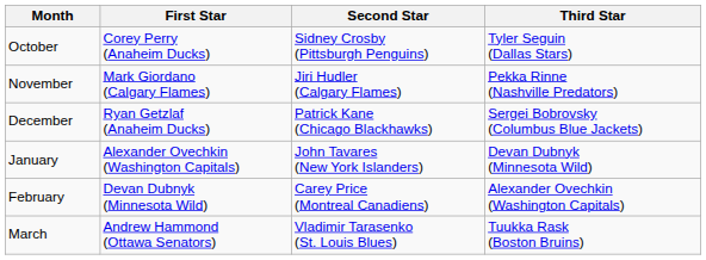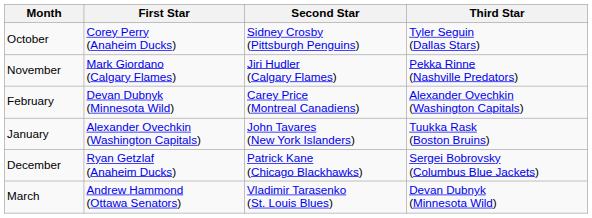 <table class="wikitable" style="width: 50em;">
 <tr style="text-align:center;">
 <th>Month</th>
 <th>First Star</th>
 <th>Second Star</th>
 <th>Third Star</th>
 </tr>
 <tr>
 <td>October</td>
 <td><a href='#'>Corey Perry</a><br>(<a href='#'>Anaheim Ducks</a>)</td>
 <td><a href='#'>Sidney Crosby</a><br>(<a href='#'>Pittsburgh Penguins</a>)</td>
 <td><a href='#'>Tyler Seguin</a><br>(<a href='#'>Dallas Stars</a>)</td>
 </tr>
 <tr>
 <td>November</td>
 <td><a href='#'>Mark Giordano</a><br>(<a href='#'>Calgary Flames</a>)</td>
 <td><a href='#'>Jiri Hudler</a><br>(<a href='#'>Calgary Flames</a>)</td>
 <td><a href='#'>Pekka Rinne</a><br>(<a href='#'>Nashville Predators</a>)</td>
 </tr>
 <tr>
+<td>February</td>
+<td><a href='#'>Devan Dubnyk</a><br>(<a href='#'>Minnesota Wild</a>)</td>
+<td><a href='#'>Carey Price</a><br>(<a href='#'>Montreal Canadiens</a>)</td>
+<td><a href='#'>Alexander Ovechkin</a><br>(<a href='#'>Washington Capitals</a>)</td>
+</tr>
+<tr>
+<td>January</td>
+<td><a href='#'>Alexander Ovechkin</a><br>(<a href='#'>Washington Capitals</a>)</td>
+<td><a href='#'>John Tavares</a><br>(<a href='#'>New York Islanders</a>)</td>
+<td><a href='#'>Tuukka Rask</a><br>(<a href='#'>Boston Bruins</a>)</td>
+</tr>
+<tr>
 <td>December</td>
 <td><a href='#'>Ryan Getzlaf</a><br>(<a href='#'>Anaheim Ducks</a>)</td>
 <td><a href='#'>Patrick Kane</a><br>(<a href='#'>Chicago Blackhawks</a>)</td>
 <td><a href='#'>Sergei Bobrovsky</a><br>(<a href='#'>Columbus Blue Jackets</a>)</td>
 </tr>
 <tr>
-<td>January</td>
-<td><a href='#'>Alexander Ovechkin</a><br>(<a href='#'>Washington Capitals</a>)</td>
-<td><a href='#'>John Tavares</a><br>(<a href='#'>New York Islanders</a>)</td>
-<td><a href='#'>Devan Dubnyk</a><br>(<a href='#'>Minnesota Wild</a>)</td>
-</tr>
-<tr>
-<td>February</td>
-<td><a href='#'>Devan Dubnyk</a><br>(<a href='#'>Minnesota Wild</a>)</td>
-<td><a href='#'>Carey Price</a><br>(<a href='#'>Montreal Canadiens</a>)</td>
-<td><a href='#'>Alexander Ovechkin</a><br>(<a href='#'>Washington Capitals</a>)</td>
-</tr>
-<tr>
 <td>March</td>
 <td><a href='#'>Andrew Hammond</a><br>(<a href='#'>Ottawa Senators</a>)</td>
 <td><a href='#'>Vladimir Tarasenko</a><br>(<a href='#'>St. Louis Blues</a>)</td>
-<td><a href='#'>Tuukka Rask</a><br>(<a href='#'>Boston Bruins</a>)</td>
+<td><a href='#'>Devan Dubnyk</a><br>(<a href='#'>Minnesota Wild</a>)</td>
 </tr>
 </table>
